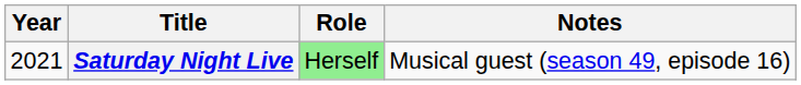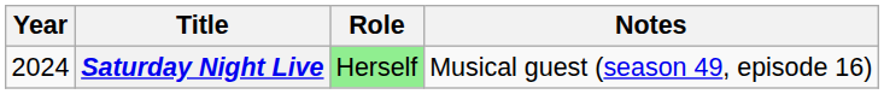 <table class="wikitable plainrowheaders">
 <tr>
 <th>Year</th>
 <th>Title</th>
 <th>Role</th>
 <th>Notes</th>
 </tr>
 <tr>
-<td>2021</td>
+<td>2024</td>
 <th scope="row"><em><a href='#'>Saturday Night Live</a></em></th>
 <td style="background: lightgreen;">Herself</td>
 <td>Musical guest (<a href='#'>season 49</a>, episode 16)</td>
 </tr>
 </table>
